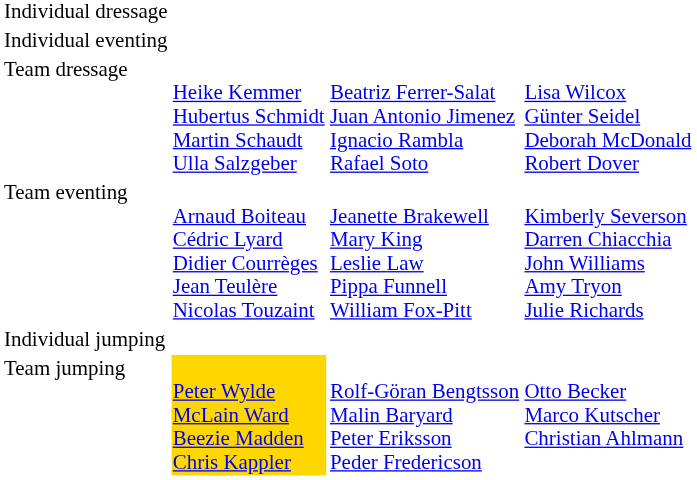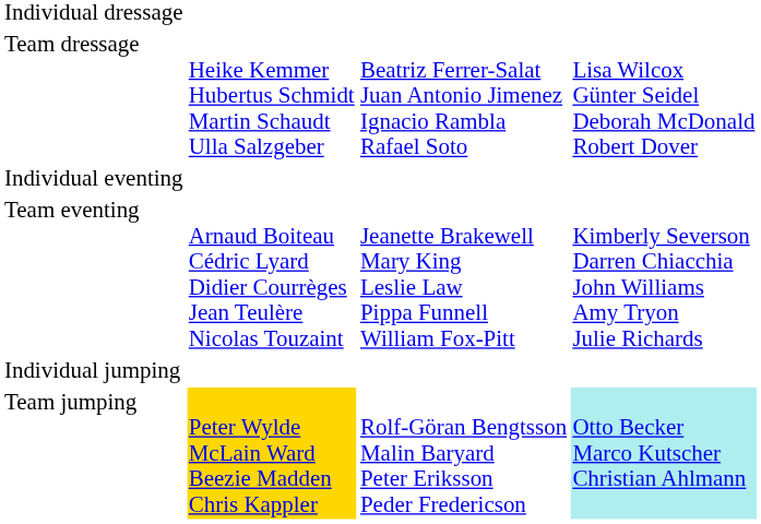 <table>
 <tr>
 <td>Individual dressage<br></td>
-<td></td>
-<td></td>
-<td></td>
-</tr>
-<tr>
-<td>Individual eventing<br></td>
 <td></td>
 <td></td>
 <td></td>
 </tr>
 <tr valign="top">
 <td>Team dressage<br></td>
 <td><br><a href='#'>Heike Kemmer</a><br><a href='#'>Hubertus Schmidt</a><br><a href='#'>Martin Schaudt</a><br><a href='#'>Ulla Salzgeber</a></td>
 <td><br><a href='#'>Beatriz Ferrer-Salat</a><br><a href='#'>Juan Antonio Jimenez</a><br><a href='#'>Ignacio Rambla</a><br><a href='#'>Rafael Soto</a></td>
 <td><br><a href='#'>Lisa Wilcox</a><br><a href='#'>Günter Seidel</a><br><a href='#'>Deborah McDonald</a><br><a href='#'>Robert Dover</a></td>
+</tr>
+<tr>
+<td>Individual eventing<br></td>
+<td></td>
+<td></td>
+<td></td>
 </tr>
 <tr valign="top">
 <td>Team eventing<br></td>
 <td><br><a href='#'>Arnaud Boiteau</a><br><a href='#'>Cédric Lyard</a><br><a href='#'>Didier Courrèges</a><br><a href='#'>Jean Teulère</a><br><a href='#'>Nicolas Touzaint</a></td>
 <td><br><a href='#'>Jeanette Brakewell</a><br><a href='#'>Mary King</a><br><a href='#'>Leslie Law</a><br><a href='#'>Pippa Funnell</a><br><a href='#'>William Fox-Pitt</a></td>
 <td><br><a href='#'>Kimberly Severson</a><br><a href='#'>Darren Chiacchia</a><br><a href='#'>John Williams</a><br><a href='#'>Amy Tryon</a><br><a href='#'>Julie Richards</a></td>
 </tr>
 <tr>
 <td>Individual jumping<br></td>
 <td></td>
 <td></td>
 <td></td>
 </tr>
 <tr valign="top">
 <td>Team jumping<br></td>
 <td style="background: gold;"><br><a href='#'>Peter Wylde</a><br><a href='#'>McLain Ward</a><br><a href='#'>Beezie Madden</a><br><a href='#'>Chris Kappler</a></td>
 <td><br><a href='#'>Rolf-Göran Bengtsson</a><br><a href='#'>Malin Baryard</a><br><a href='#'>Peter Eriksson</a><br><a href='#'>Peder Fredericson</a></td>
-<td><br><a href='#'>Otto Becker</a><br><a href='#'>Marco Kutscher</a><br><a href='#'>Christian Ahlmann</a></td>
+<td style="background: paleturquoise;"><br><a href='#'>Otto Becker</a><br><a href='#'>Marco Kutscher</a><br><a href='#'>Christian Ahlmann</a></td>
 </tr>
 </table>
